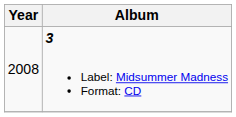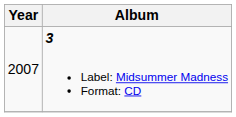 <table class="wikitable">
 <tr>
 <th>Year</th>
 <th>Album</th>
 </tr>
 <tr>
-<td>2008</td>
+<td>2007</td>
 <td><strong><em>3</em></strong> <small><div><br><ul><li>Label: <a href='#'>Midsummer Madness</a></li><li>Format: <a href='#'>CD</a></li></ul></div></small></td>
 </tr>
 <tr>
 </tr>
 </table>
